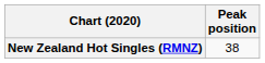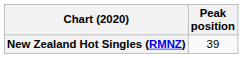 <table class="wikitable plainrowheaders" style="text-align:center">
 <tr>
 <th scope="col">Chart (2020)</th>
 <th scope="col">Peak<br>position</th>
 </tr>
 <tr>
 <th scope="row">New Zealand Hot Singles (<a href='#'>RMNZ</a>)</th>
-<td>38</td>
+<td>39</td>
 </tr>
 </table>
